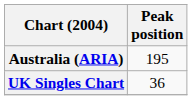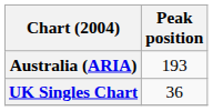 <table class="wikitable plainrowheaders" style="text-align:center">
 <tr>
 <th scope="col">Chart (2004)</th>
 <th scope="col">Peak<br>position</th>
 </tr>
 <tr>
 <th scope="row">Australia  (<a href='#'>ARIA</a>)</th>
-<td>195</td>
+<td>193</td>
 </tr>
 <tr>
 <th scope="row"><a href='#'>UK Singles Chart</a></th>
 <td>36</td>
 </tr>
 <tr>
 </tr>
 </table>
